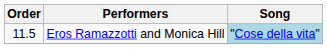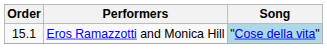 <table class="wikitable sortable" style="text-align: center; width: auto;">
 <tr>
 <th>Order</th>
 <th>Performers</th>
 <th>Song</th>
 </tr>
 <tr>
-<td>11.5</td>
+<td>15.1</td>
 <td><a href='#'>Eros Ramazzotti</a> and Monica Hill</td>
 <td style="background: lightblue;">"<a href='#'>Cose della vita</a>"</td>
 </tr>
 <tr>
 </tr>
 </table>
